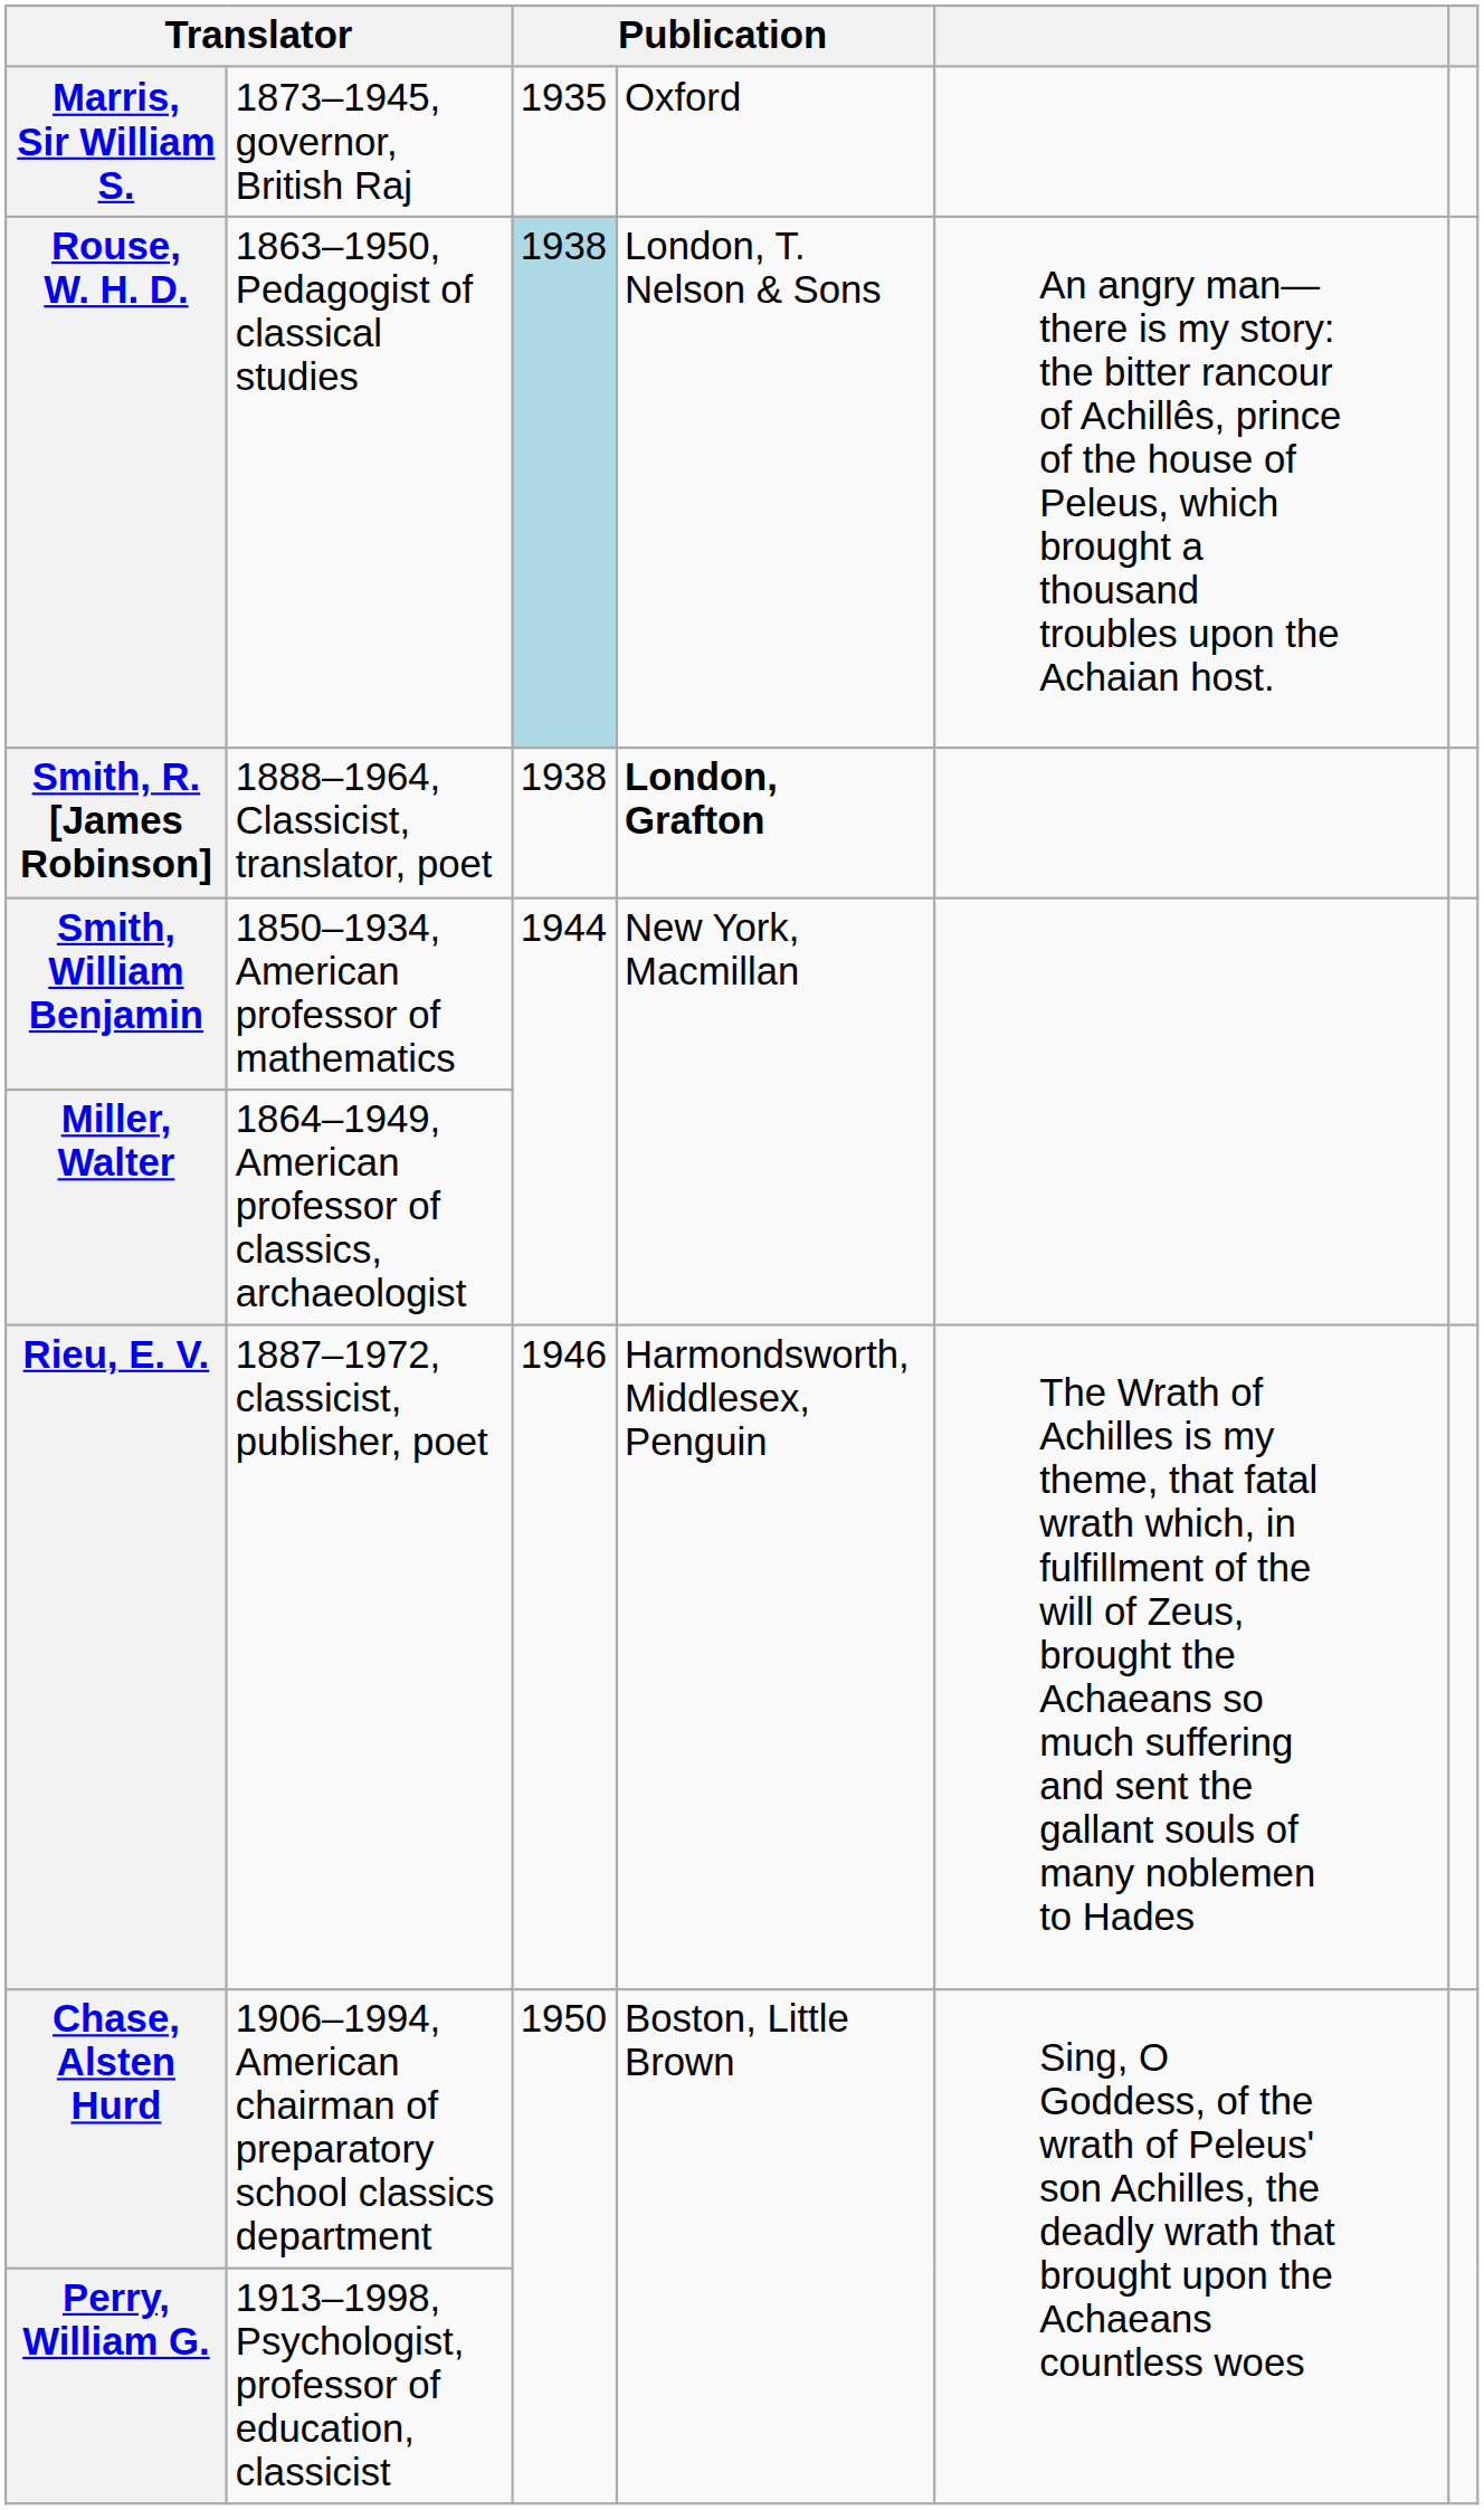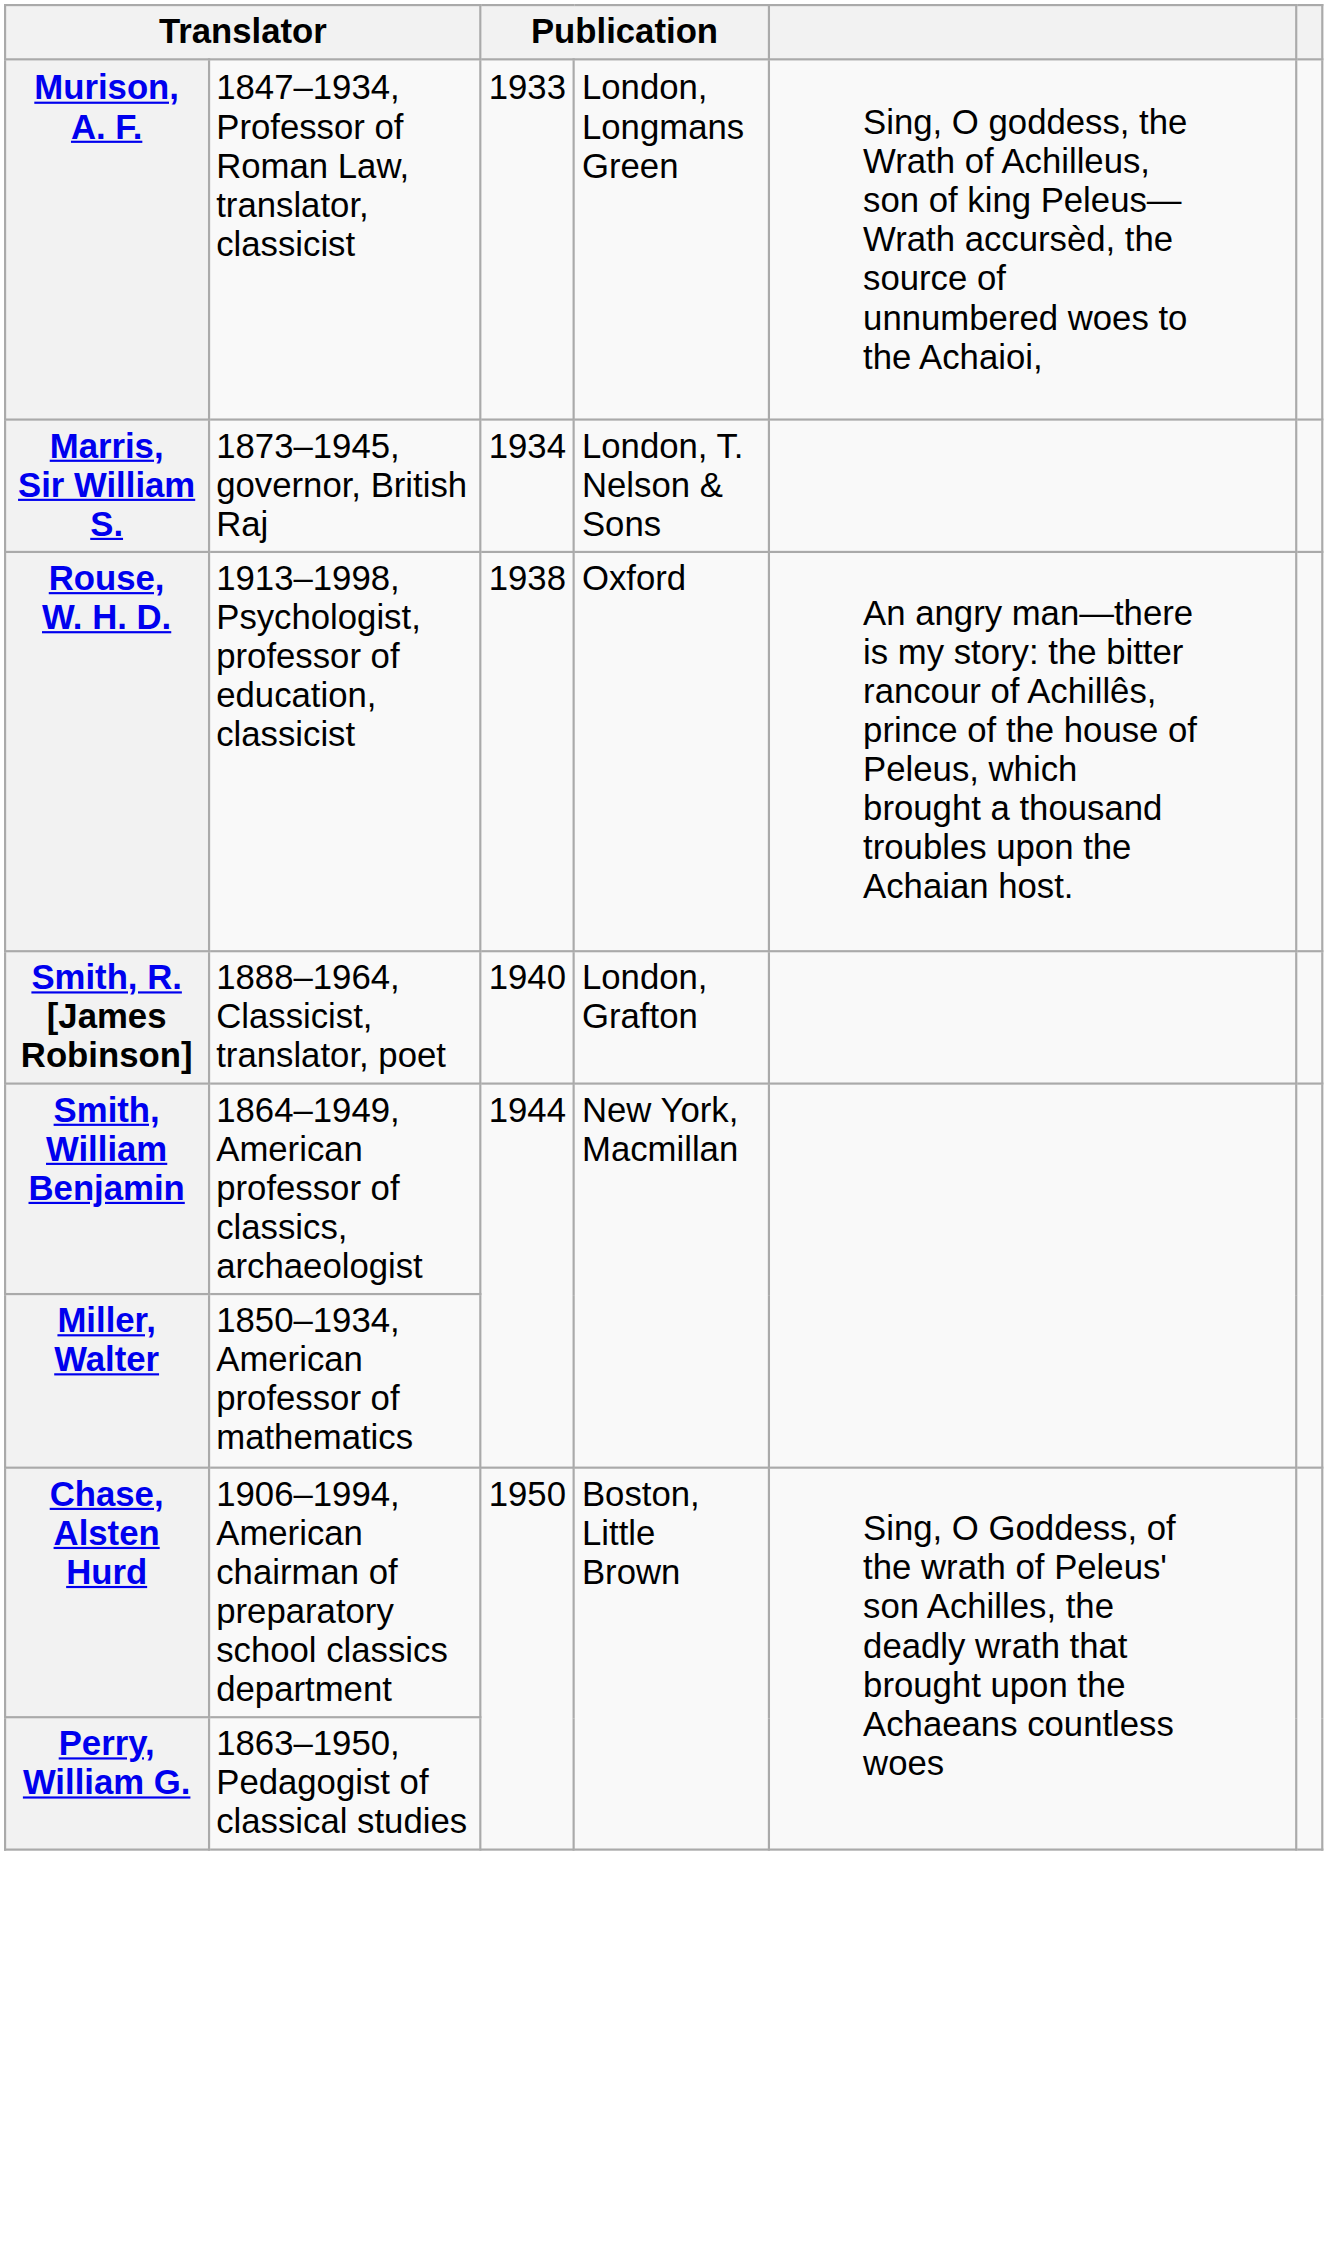 <table class="wikitable" ">
 <tr>
 <th scope="col" colspan="2">Translator</th>
 <th scope="col" colspan="2">Publication</th>
 <th scope="col"></th>
 <th scope="col"></th>
 </tr>
 <tr valign="top">
+<th><a href='#'>Murison,<br>A. F.</a></th>
+<td>1847–1934,<br>Professor of Roman Law, translator, classicist</td>
+<td>1933</td>
+<td>London, Longmans Green</td>
+<td><blockquote>Sing, O goddess, the Wrath of Achilleus, son of king Peleus—<br>Wrath accursèd, the source of unnumbered woes to the Achaioi,</blockquote></td>
+<td></td>
+</tr>
+<tr valign="top">
 <th><a href='#'>Marris,<br>Sir William S.</a></th>
 <td>1873–1945,<br>governor, British Raj</td>
-<td>1935</td>
-<td>Oxford</td>
+<td>1934</td>
+<td>London, T. Nelson & Sons</td>
 <td> </td>
 <td> </td>
 </tr>
 <tr valign="top">
 <th><a href='#'>Rouse,<br>W. H. D.</a></th>
-<td>1863–1950,<br>Pedagogist of classical studies</td>
-<td style="background: lightblue;">1938</td>
-<td>London, T. Nelson & Sons</td>
+<td>1913–1998,<br>Psychologist, professor of education, classicist</td>
+<td>1938</td>
+<td>Oxford</td>
 <td><blockquote>An angry man—there is my story: the bitter rancour of Achillês, prince of the house of Peleus, which brought a thousand troubles upon the Achaian host.</blockquote></td>
 <td></td>
 </tr>
 <tr valign="top">
 <th><a href='#'>Smith, R.</a><br>[James Robinson]</th>
 <td>1888–1964,<br>Classicist, translator, poet</td>
-<td>1938</td>
-<td><strong>London, Grafton</strong></td>
+<td>1940</td>
+<td>London, Grafton</td>
 <td> </td>
 <td> </td>
 </tr>
 <tr valign="top">
 <th><a href='#'>Smith, William Benjamin</a></th>
-<td>1850–1934,<br>American professor of mathematics</td>
+<td>1864–1949,<br>American professor of classics, archaeologist</td>
 <td rowspan="2">1944</td>
 <td rowspan="2">New York, Macmillan</td>
 <td rowspan="2"> </td>
 <td rowspan="2"> </td>
 </tr>
 <tr valign="top">
 <th><a href='#'>Miller, Walter</a></th>
-<td>1864–1949,<br>American professor of classics, archaeologist</td>
-</tr>
-<tr valign="top">
-<th><a href='#'>Rieu, E. V.</a></th>
-<td>1887–1972,<br>classicist, publisher, poet</td>
-<td>1946</td>
-<td>Harmondsworth, Middlesex, Penguin</td>
-<td><blockquote>The Wrath of Achilles is my theme, that fatal wrath which, in fulfillment of the will of Zeus, brought the Achaeans so much suffering and sent the gallant souls of many noblemen to Hades</blockquote></td>
-<td> </td>
+<td>1850–1934,<br>American professor of mathematics</td>
 </tr>
 <tr valign="top">
 <th><a href='#'>Chase, Alsten Hurd</a></th>
 <td>1906–1994,<br>American chairman of preparatory school classics department</td>
 <td rowspan="2">1950</td>
 <td rowspan="2">Boston, Little Brown</td>
 <td rowspan="2"><blockquote>Sing, O Goddess, of the wrath of Peleus' son Achilles, the deadly wrath that brought upon the Achaeans countless woes</blockquote></td>
 <td rowspan="2"></td>
 </tr>
 <tr valign="top">
 <th><a href='#'>Perry, William G.</a></th>
-<td>1913–1998,<br>Psychologist, professor of education, classicist</td>
+<td>1863–1950,<br>Pedagogist of classical studies</td>
 </tr>
 </table>
